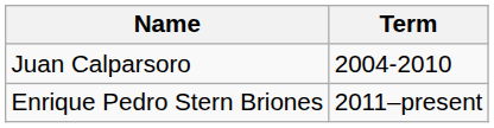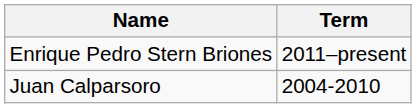 <table class="wikitable">
 <tr>
 <th>Name</th>
 <th>Term</th>
 </tr>
 <tr>
+<td>Enrique Pedro Stern Briones</td>
+<td>2011–present</td>
+</tr>
+<tr>
 <td>Juan Calparsoro</td>
 <td>2004-2010</td>
 </tr>
-<tr>
-<td>Enrique Pedro Stern Briones</td>
-<td>2011–present</td>
-</tr>
 </table>
